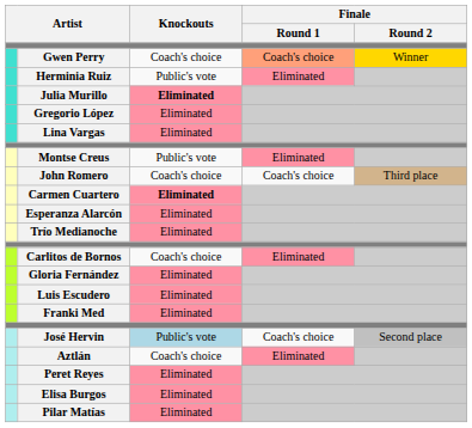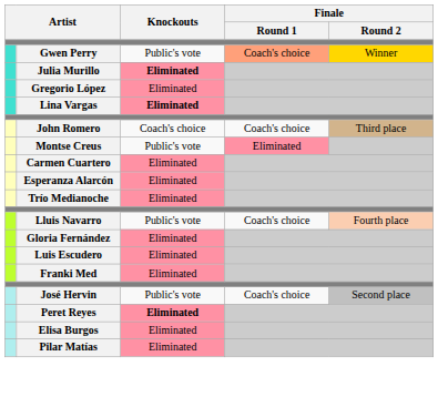 <table class="wikitable" style="text-align:center; font-size:100%; width:100%">
 <tr>
 <th rowspan="2" colspan="2">Artist</th>
 <th style="width:18%" rowspan="2">Knockouts</th>
 <th style="width:36%" colspan="2">Finale</th>
 </tr>
 <tr>
 <th style="width:18%">Round 1</th>
 <th style="width:18%">Round 2</th>
 </tr>
 <tr>
 <th colspan="5" style="background:gray"></th>
 </tr>
 <tr>
 <th style="background:turquoise; width:2%"></th>
 <th style="width:18%">Gwen Perry</th>
-<td>Coach's choice</td>
+<td>Public's vote</td>
 <td style="background: lightsalmon;">Coach's choice</td>
 <td style="background:gold">Winner</td>
-</tr>
-<tr>
-<th style="background:turquoise"></th>
-<th>Herminia Ruiz</th>
-<td>Public's vote</td>
-<td style="background:#FF91A4">Eliminated</td>
-<td style="background:#ccc"></td>
 </tr>
 <tr>
 <th style="background:turquoise"></th>
 <th>Julia Murillo</th>
 <td style="background:#FF91A4"><strong>Eliminated</strong></td>
 <td colspan="2" style="background:#ccc"></td>
 </tr>
 <tr>
 <th style="background:turquoise"></th>
 <th>Gregorio López</th>
 <td style="background:#FF91A4">Eliminated</td>
 <td colspan="2" style="background:#ccc"></td>
 </tr>
 <tr>
 <th style="background:turquoise"></th>
 <th>Lina Vargas</th>
-<td style="background:#FF91A4">Eliminated</td>
+<td style="background:#FF91A4"><strong>Eliminated</strong></td>
 <td colspan="2" style="background:#ccc"></td>
 </tr>
 <tr>
 <th colspan="5" style="background:gray"></th>
+</tr>
+<tr>
+<th style="background:#ffffbc"></th>
+<th>John Romero</th>
+<td>Coach's choice</td>
+<td>Coach's choice</td>
+<td style="background:tan">Third place</td>
 </tr>
 <tr>
 <th style="background:#ffffbc"></th>
 <th>Montse Creus</th>
 <td>Public's vote</td>
 <td style="background:#FF91A4">Eliminated</td>
 <td style="background:#ccc"></td>
 </tr>
 <tr>
 <th style="background:#ffffbc"></th>
-<th>John Romero</th>
-<td>Coach's choice</td>
-<td>Coach's choice</td>
-<td style="background:tan">Third place</td>
-</tr>
-<tr>
-<th style="background:#ffffbc"></th>
 <th>Carmen Cuartero</th>
-<td style="background:#FF91A4"><strong>Eliminated</strong></td>
+<td style="background:#FF91A4">Eliminated</td>
 <td colspan="2" style="background:#ccc"></td>
 </tr>
 <tr>
 <th style="background:#ffffbc"></th>
 <th>Esperanza Alarcón</th>
 <td style="background:#FF91A4">Eliminated</td>
 <td colspan="2" style="background:#ccc"></td>
 </tr>
 <tr>
 <th style="background:#ffffbc"></th>
 <th>Trío Medianoche</th>
 <td style="background:#FF91A4">Eliminated</td>
 <td colspan="2" style="background:#ccc"></td>
 </tr>
 <tr>
 <th colspan="5" style="background:gray"></th>
 </tr>
 <tr>
 <th style="background:#bdff2f"></th>
-<th>Carlitos de Bornos</th>
+<th>Lluis Navarro</th>
+<td>Public's vote</td>
 <td>Coach's choice</td>
-<td style="background:#FF91A4">Eliminated</td>
-<td style="background:#ccc"></td>
+<td style="background:#fbceb1">Fourth place</td>
 </tr>
 <tr>
 <th style="background:#bdff2f"></th>
 <th>Gloria Fernández</th>
 <td style="background:#FF91A4">Eliminated</td>
 <td style="background:#ccc" colspan="2"></td>
 </tr>
 <tr>
 <th style="background:#bdff2f"></th>
 <th>Luis Escudero</th>
 <td style="background:#FF91A4">Eliminated</td>
 <td style="background:#ccc" colspan="2"></td>
 </tr>
 <tr>
 <th style="background:#bdff2f"></th>
 <th>Franki Med</th>
 <td style="background:#FF91A4">Eliminated</td>
 <td style="background:#ccc" colspan="2"></td>
 </tr>
 <tr>
 <th colspan="5" style="background:gray"></th>
 </tr>
 <tr>
 <th style="background:#afeeee"></th>
 <th>José Hervin</th>
-<td style="background: lightblue;">Public's vote</td>
+<td>Public's vote</td>
 <td>Coach's choice</td>
 <td style="background:silver">Second place</td>
 </tr>
 <tr>
 <th style="background:#afeeee"></th>
-<th>Aztlán</th>
-<td>Coach's choice</td>
-<td style="background:#FF91A4">Eliminated</td>
-<td style="background:#ccc"></td>
-</tr>
-<tr>
-<th style="background:#afeeee"></th>
 <th>Peret Reyes</th>
-<td style="background:#FF91A4">Eliminated</td>
+<td style="background:#FF91A4"><strong>Eliminated</strong></td>
 <td style="background:#ccc" colspan="2"></td>
 </tr>
 <tr>
 <th style="background:#afeeee"></th>
 <th>Elisa Burgos</th>
 <td style="background:#FF91A4">Eliminated</td>
 <td style="background:#ccc" colspan="2"></td>
 </tr>
 <tr>
 <th style="background:#afeeee"></th>
 <th>Pilar Matías</th>
 <td style="background:#FF91A4">Eliminated</td>
 <td style="background:#ccc" colspan="2"></td>
 </tr>
 </table>
